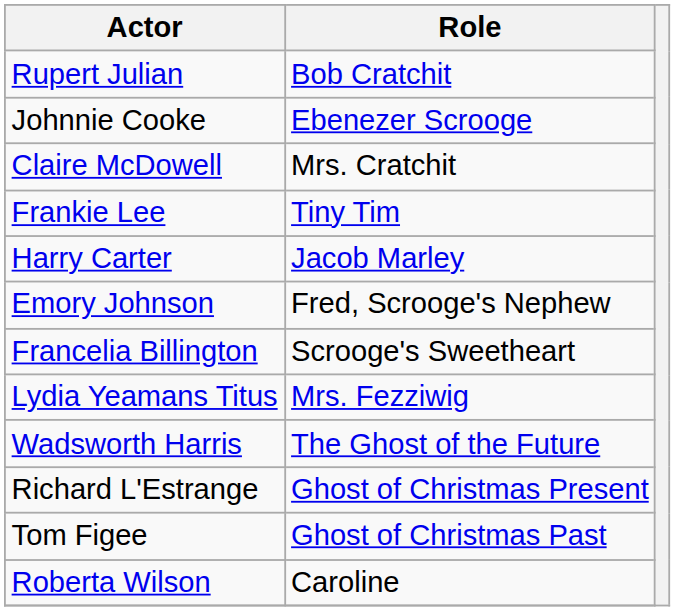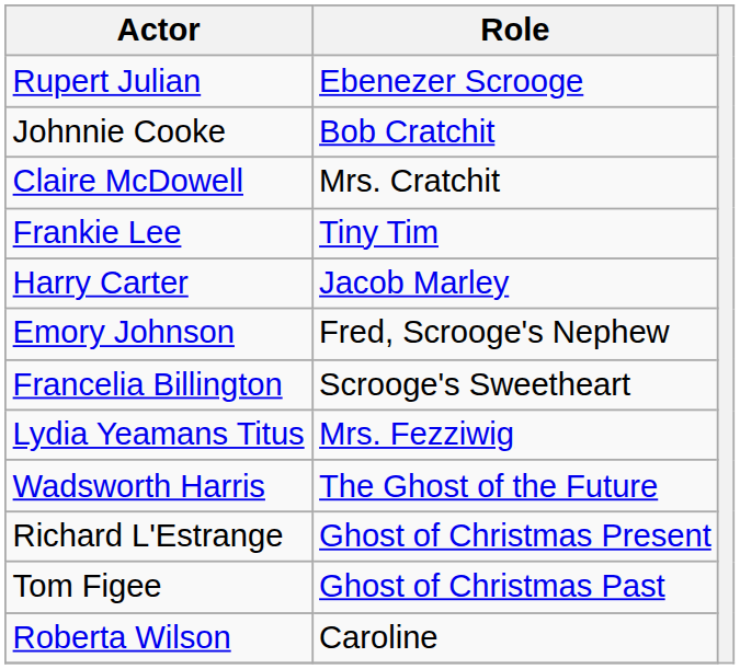 <table class="wikitable">
 <tr>
 <th>Actor</th>
 <th>Role</th>
 <th rowspan=15 style="text-align: center;"></th>
 </tr>
 <tr>
 <td><a href='#'>Rupert Julian</a></td>
-<td><a href='#'>Bob Cratchit</a></td>
+<td><a href='#'>Ebenezer Scrooge</a></td>
 </tr>
 <tr>
 <td>Johnnie Cooke</td>
-<td><a href='#'>Ebenezer Scrooge</a></td>
+<td><a href='#'>Bob Cratchit</a></td>
 </tr>
 <tr>
 <td><a href='#'>Claire McDowell</a></td>
 <td>Mrs. Cratchit</td>
 </tr>
 <tr>
 <td><a href='#'>Frankie Lee</a></td>
 <td><a href='#'>Tiny Tim</a></td>
 </tr>
 <tr>
 <td><a href='#'>Harry Carter</a></td>
 <td><a href='#'>Jacob Marley</a></td>
 </tr>
 <tr>
 <td><a href='#'>Emory Johnson</a></td>
 <td>Fred, Scrooge's Nephew</td>
 </tr>
 <tr>
 <td><a href='#'>Francelia Billington</a></td>
 <td>Scrooge's Sweetheart</td>
 </tr>
 <tr>
 <td><a href='#'>Lydia Yeamans Titus</a></td>
 <td><a href='#'>Mrs. Fezziwig</a></td>
 </tr>
 <tr>
 <td><a href='#'>Wadsworth Harris</a></td>
 <td><a href='#'>The Ghost of the Future</a></td>
 </tr>
 <tr>
 <td>Richard L'Estrange</td>
 <td><a href='#'>Ghost of Christmas Present</a></td>
 </tr>
 <tr>
 <td>Tom Figee</td>
 <td><a href='#'>Ghost of Christmas Past</a></td>
 </tr>
 <tr>
 <td><a href='#'>Roberta Wilson</a></td>
 <td>Caroline</td>
 </tr>
 <tr>
 </tr>
 </table>
